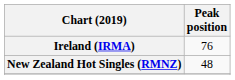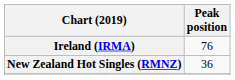 <table class="wikitable sortable plainrowheaders" style="text-align:center">
 <tr>
 <th scope="col">Chart (2019)</th>
 <th scope="col">Peak<br>position</th>
 </tr>
 <tr>
 <th scope="row">Ireland (<a href='#'>IRMA</a>)</th>
 <td>76</td>
 </tr>
 <tr>
 <th scope="row">New Zealand Hot Singles (<a href='#'>RMNZ</a>)</th>
-<td>48</td>
+<td>36</td>
 </tr>
 <tr>
 </tr>
 <tr>
 </tr>
 <tr>
 </tr>
 <tr>
 </tr>
 </table>
